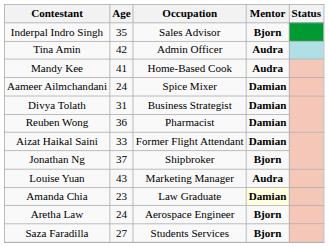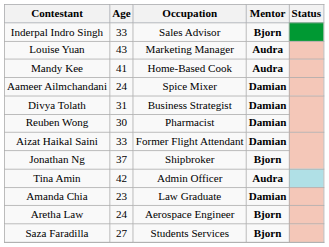 <table class="wikitable sortable" style="text-align:center; font-size:90%;">
 <tr style="background:#C1D8FF;">
 <th>Contestant</th>
 <th>Age</th>
 <th>Occupation</th>
 <th>Mentor</th>
 <th>Status</th>
 </tr>
 <tr>
 <td>Inderpal Indro Singh</td>
-<td>35</td>
+<td>33</td>
 <td>Sales Advisor</td>
 <td><strong><span>Bjorn</span></strong></td>
 <td style="background:#093;"><span></span></td>
 </tr>
 <tr>
-<td>Tina Amin</td>
-<td>42</td>
-<td>Admin Officer</td>
+<td>Louise Yuan</td>
+<td>43</td>
+<td>Marketing Manager</td>
 <td><strong><span>Audra</span></strong></td>
-<td style="background:#B0E0E6;"></td>
+<td rowspan="1" style="background:#f4c7b8; text-align:center;"></td>
 </tr>
 <tr>
 <td>Mandy Kee</td>
 <td>41</td>
 <td>Home-Based Cook</td>
 <td><strong><span>Audra</span></strong></td>
 <td style="background:#f4c7b8; text-align:center;"></td>
 </tr>
 <tr>
 <td>Aameer Ailmchandani</td>
 <td>24</td>
 <td>Spice Mixer</td>
 <td><strong><span>Damian</span></strong></td>
 <td style="background:#f4c7b8; text-align:center;"></td>
 </tr>
 <tr>
 <td>Divya Tolath</td>
 <td>31</td>
 <td>Business Strategist</td>
 <td><strong><span>Damian</span></strong></td>
 <td rowspan="2" style="background:#f4c7b8; text-align:center;"></td>
 </tr>
 <tr>
 <td>Reuben Wong</td>
-<td>36</td>
+<td>30</td>
 <td>Pharmacist</td>
 <td><strong><span>Damian</span></strong></td>
 </tr>
 <tr>
 <td>Aizat Haikal Saini</td>
 <td>33</td>
 <td>Former Flight Attendant</td>
 <td><strong><span>Damian</span></strong></td>
 <td rowspan="2" style="background:#f4c7b8; text-align:center;"></td>
 </tr>
 <tr>
 <td>Jonathan Ng</td>
 <td>37</td>
 <td>Shipbroker</td>
 <td><strong><span>Bjorn</span></strong></td>
 </tr>
 <tr>
-<td>Louise Yuan</td>
-<td>43</td>
-<td>Marketing Manager</td>
+<td>Tina Amin</td>
+<td>42</td>
+<td>Admin Officer</td>
 <td><strong><span>Audra</span></strong></td>
-<td rowspan="1" style="background:#f4c7b8; text-align:center;"></td>
+<td style="background:#B0E0E6;"></td>
 </tr>
 <tr>
 <td>Amanda Chia</td>
 <td>23</td>
 <td>Law Graduate</td>
-<td style="background: lightyellow;"><strong><span>Damian</span></strong></td>
+<td><strong><span>Damian</span></strong></td>
 <td rowspan="1" style="background:#f4c7b8; text-align:center;"></td>
 </tr>
 <tr>
 <td>Aretha Law</td>
 <td>24</td>
 <td>Aerospace Engineer</td>
 <td><strong><span>Bjorn</span></strong></td>
 <td rowspan="1" style="background:#f4c7b8; text-align:center;"></td>
 </tr>
 <tr>
 <td>Saza Faradilla</td>
 <td>27</td>
 <td>Students Services</td>
 <td><strong><span>Bjorn</span></strong></td>
 <td rowspan="1" style="background:#f4c7b8; text-align:center;"></td>
 </tr>
 <tr>
 </tr>
 </table>
